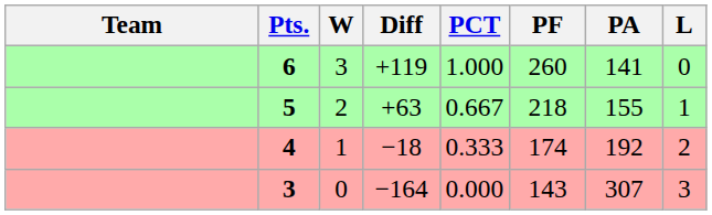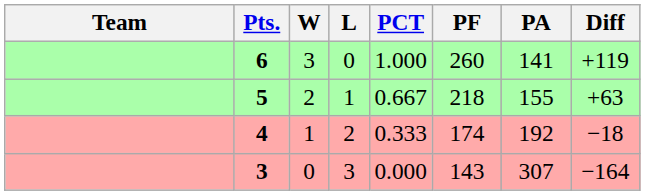 <table class=wikitable>
 <tr align=center>
 <th width=150px>Team</th>
 <th width=30px><a href='#'>Pts.</a></th>
 <th width=20px>W</th>
-<th width=40px>Diff</th>
+<th width=20px>L</th>
 <th><a href='#'>PCT</a></th>
 <th width=40px>PF</th>
 <th width=40px>PA</th>
-<th width=20px>L</th>
+<th width=40px>Diff</th>
 </tr>
 <tr align=center bgcolor=#aaffaa>
 <td align=left></td>
 <td><strong>6</strong></td>
 <td>3</td>
-<td>+119</td>
+<td>0</td>
 <td>1.000</td>
 <td>260</td>
 <td>141</td>
-<td>0</td>
+<td>+119</td>
 </tr>
 <tr align=center bgcolor=#aaffaa>
 <td align=left></td>
 <td><strong>5</strong></td>
 <td>2</td>
-<td>+63</td>
+<td>1</td>
 <td>0.667</td>
 <td>218</td>
 <td>155</td>
-<td>1</td>
+<td>+63</td>
 </tr>
 <tr align=center bgcolor=#ffaaaa>
 <td align=left></td>
 <td><strong>4</strong></td>
 <td>1</td>
-<td>−18</td>
+<td>2</td>
 <td>0.333</td>
 <td>174</td>
 <td>192</td>
-<td>2</td>
+<td>−18</td>
 </tr>
 <tr align=center bgcolor=#ffaaaa>
 <td align=left></td>
 <td><strong>3</strong></td>
 <td>0</td>
-<td>−164</td>
+<td>3</td>
 <td>0.000</td>
 <td>143</td>
 <td>307</td>
-<td>3</td>
+<td>−164</td>
 </tr>
 </table>
